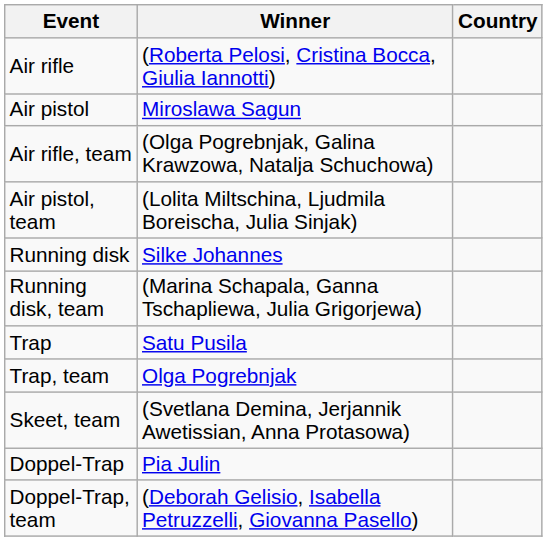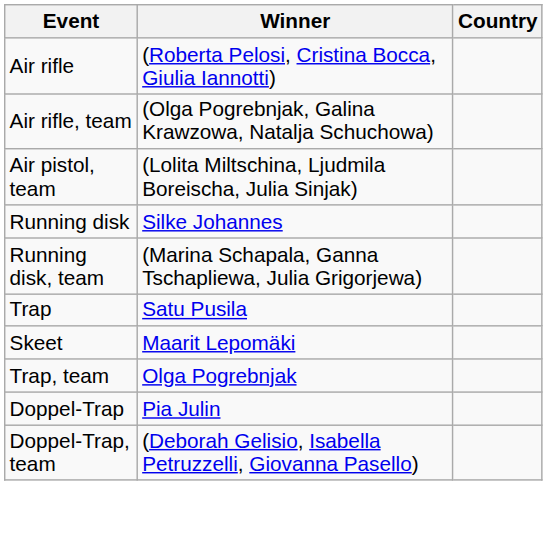 <table class="wikitable sortable" width=60% style="font-size:90%; text-align:left;">
 <tr>
 <th>Event</th>
 <th>Winner</th>
 <th>Country</th>
 </tr>
 <tr>
 <td>Air rifle</td>
 <td>(<a href='#'>Roberta Pelosi</a>, <a href='#'>Cristina Bocca</a>, <a href='#'>Giulia Iannotti</a>)</td>
-<td></td>
-</tr>
-<tr>
-<td>Air pistol</td>
-<td><a href='#'>Miroslawa Sagun</a></td>
 <td></td>
 </tr>
 <tr>
 <td>Air rifle, team</td>
 <td>(Olga Pogrebnjak, Galina Krawzowa, Natalja Schuchowa)</td>
 <td></td>
 </tr>
 <tr>
 <td>Air pistol, team</td>
 <td>(Lolita Miltschina, Ljudmila Boreischa, Julia Sinjak)</td>
 <td></td>
 </tr>
 <tr>
 <td>Running disk</td>
 <td><a href='#'>Silke Johannes</a></td>
 <td></td>
 </tr>
 <tr>
 <td>Running disk, team</td>
 <td>(Marina Schapala, Ganna Tschapliewa, Julia Grigorjewa)</td>
 <td></td>
 </tr>
 <tr>
 <td>Trap</td>
 <td><a href='#'>Satu Pusila</a></td>
 <td></td>
 </tr>
 <tr>
-<td>Trap, team</td>
-<td><a href='#'>Olga Pogrebnjak</a></td>
+<td>Skeet</td>
+<td><a href='#'>Maarit Lepomäki</a></td>
 <td></td>
 </tr>
 <tr>
-<td>Skeet, team</td>
-<td>(Svetlana Demina, Jerjannik Awetissian, Anna Protasowa)</td>
+<td>Trap, team</td>
+<td><a href='#'>Olga Pogrebnjak</a></td>
 <td></td>
 </tr>
 <tr>
 <td>Doppel-Trap</td>
 <td><a href='#'>Pia Julin</a></td>
 <td></td>
 </tr>
 <tr>
 <td>Doppel-Trap, team</td>
 <td>(<a href='#'>Deborah Gelisio</a>, <a href='#'>Isabella Petruzzelli</a>, <a href='#'>Giovanna Pasello</a>)</td>
 <td></td>
 </tr>
 </table>
